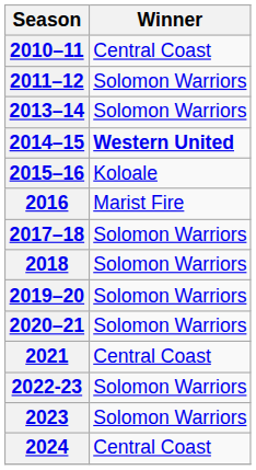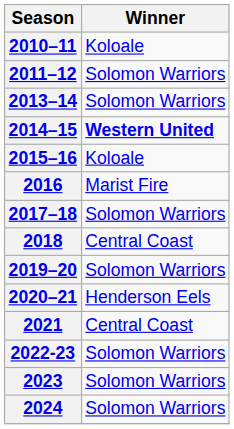 <table class="wikitable plainrowheaders sortable">
 <tr>
 <th scope="col">Season</th>
 <th scope="col">Winner</th>
 </tr>
 <tr>
 <th scope="row"><a href='#'>2010–11</a></th>
-<td><a href='#'>Central Coast</a></td>
+<td><a href='#'>Koloale</a></td>
 </tr>
 <tr>
 <th scope="row"><a href='#'>2011–12</a></th>
 <td><a href='#'>Solomon Warriors</a></td>
 </tr>
 <tr>
 <th scope="row"><a href='#'>2013–14</a></th>
 <td><a href='#'>Solomon Warriors</a></td>
 </tr>
 <tr>
 <th scope="row"><a href='#'>2014–15</a></th>
 <td><strong><a href='#'>Western United</a></strong></td>
 </tr>
 <tr>
 <th scope="row"><a href='#'>2015–16</a></th>
 <td><a href='#'>Koloale</a></td>
 </tr>
 <tr>
 <th scope="row"><a href='#'>2016</a></th>
 <td><a href='#'>Marist Fire</a></td>
 </tr>
 <tr>
 <th scope="row"><a href='#'>2017–18</a></th>
 <td><a href='#'>Solomon Warriors</a></td>
 </tr>
 <tr>
 <th scope="row"><a href='#'>2018</a></th>
-<td><a href='#'>Solomon Warriors</a></td>
+<td><a href='#'>Central Coast</a></td>
 </tr>
 <tr>
 <th scope="row"><a href='#'>2019–20</a></th>
 <td><a href='#'>Solomon Warriors</a></td>
 </tr>
 <tr>
 <th scope="row"><a href='#'>2020–21</a></th>
-<td><a href='#'>Solomon Warriors</a></td>
+<td><a href='#'>Henderson Eels</a></td>
 </tr>
 <tr>
 <th scope="row"><a href='#'>2021</a></th>
 <td><a href='#'>Central Coast</a></td>
 </tr>
 <tr>
 <th scope="row"><a href='#'>2022-23</a></th>
 <td><a href='#'>Solomon Warriors</a></td>
 </tr>
 <tr>
 <th scope="row"><a href='#'>2023</a></th>
 <td><a href='#'>Solomon Warriors</a></td>
 </tr>
 <tr>
 <th scope="row"><a href='#'>2024</a></th>
-<td><a href='#'>Central Coast</a></td>
+<td><a href='#'>Solomon Warriors</a></td>
 </tr>
 <tr>
 </tr>
 </table>
